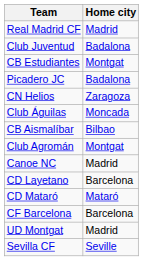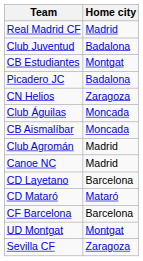 <table class="wikitable sortable">
 <tr>
 <th>Team</th>
 <th>Home city</th>
 </tr>
 <tr>
 <td><a href='#'>Real Madrid CF</a></td>
 <td><a href='#'>Madrid</a></td>
 </tr>
 <tr>
 <td><a href='#'>Club Juventud</a></td>
 <td><a href='#'>Badalona</a></td>
 </tr>
 <tr>
 <td><a href='#'>CB Estudiantes</a></td>
 <td><a href='#'>Montgat</a></td>
 </tr>
 <tr>
 <td><a href='#'>Picadero JC</a></td>
 <td><a href='#'>Badalona</a></td>
 </tr>
 <tr>
 <td><a href='#'>CN Helios</a></td>
 <td><a href='#'>Zaragoza</a></td>
 </tr>
 <tr>
 <td><a href='#'>Club Águilas</a></td>
 <td><a href='#'>Moncada</a></td>
 </tr>
 <tr>
 <td><a href='#'>CB Aismalíbar</a></td>
-<td><a href='#'>Bilbao</a></td>
+<td><a href='#'>Moncada</a></td>
 </tr>
 <tr>
 <td><a href='#'>Club Agromán</a></td>
-<td><a href='#'>Montgat</a></td>
+<td>Madrid</td>
 </tr>
 <tr>
 <td><a href='#'>Canoe NC</a></td>
 <td>Madrid</td>
 </tr>
 <tr>
 <td><a href='#'>CD Layetano</a></td>
 <td>Barcelona</td>
 </tr>
 <tr>
 <td><a href='#'>CD Mataró</a></td>
 <td><a href='#'>Mataró</a></td>
 </tr>
 <tr>
 <td><a href='#'>CF Barcelona</a></td>
 <td>Barcelona</td>
 </tr>
 <tr>
 <td><a href='#'>UD Montgat</a></td>
-<td>Madrid</td>
+<td><a href='#'>Montgat</a></td>
 </tr>
 <tr>
 <td><a href='#'>Sevilla CF</a></td>
-<td><a href='#'>Seville</a></td>
+<td><a href='#'>Zaragoza</a></td>
 </tr>
 </table>
